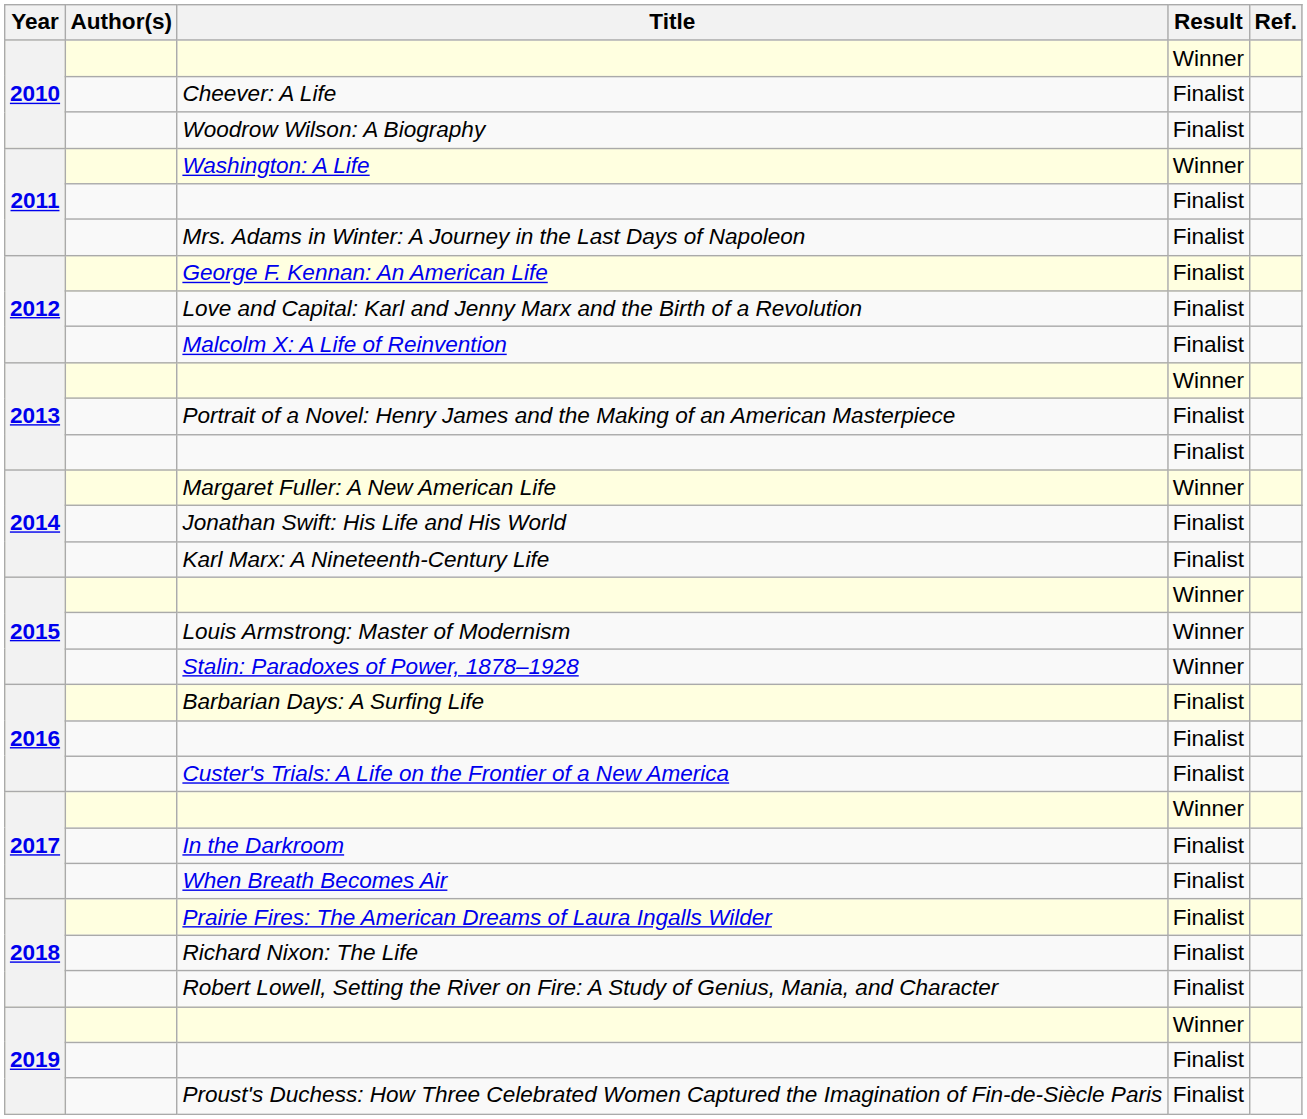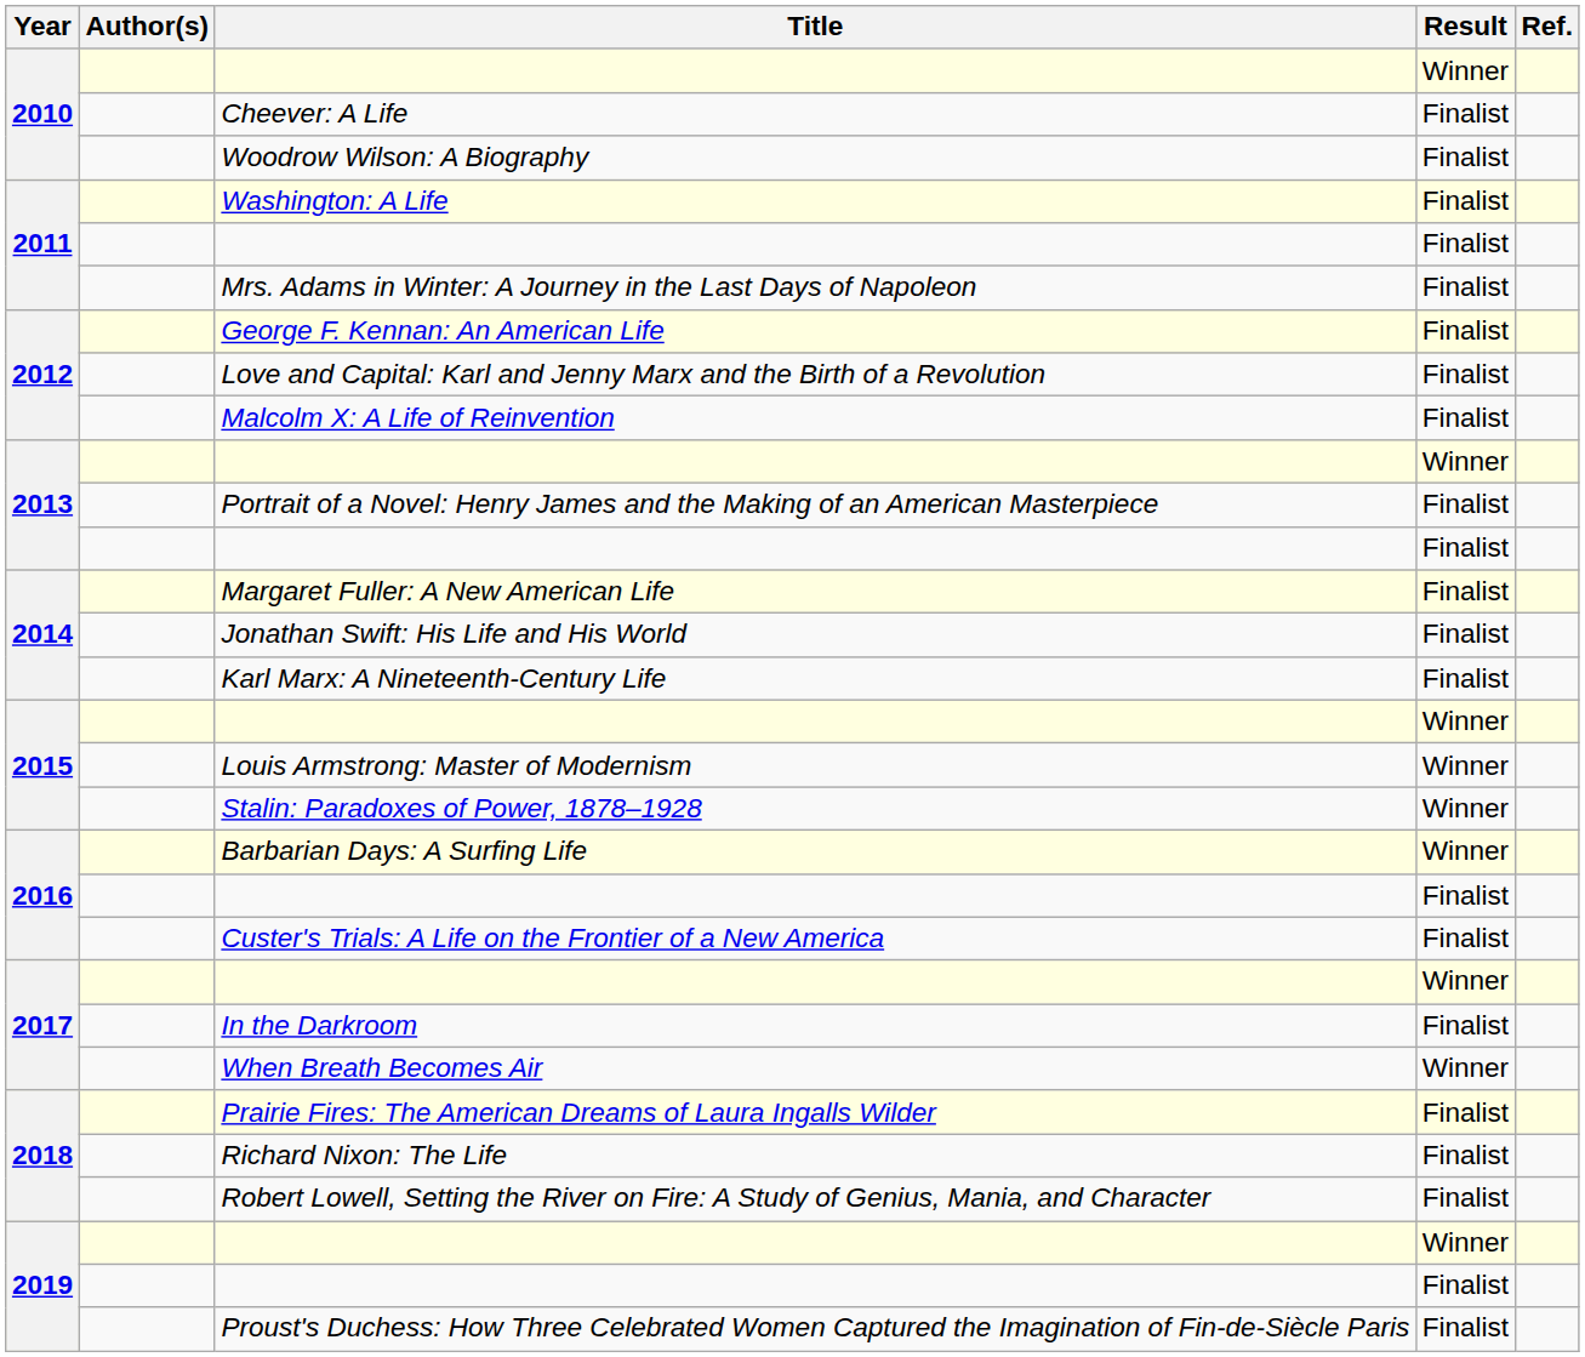 <table class="wikitable sortable mw-collapsible">
 <tr>
 <th>Year</th>
 <th>Author(s)</th>
 <th>Title</th>
 <th>Result</th>
 <th>Ref.</th>
 </tr>
 <tr style=background-color:lightyellow;>
 <th rowspan="3"><a href='#'>2010</a></th>
 <td></td>
 <td></td>
 <td>Winner</td>
 <td></td>
 </tr>
 <tr>
 <td></td>
 <td><em>Cheever: A Life</em></td>
 <td>Finalist</td>
 <td></td>
 </tr>
 <tr>
 <td></td>
 <td><em>Woodrow Wilson: A Biography</em></td>
 <td>Finalist</td>
 <td></td>
 </tr>
 <tr style=background-color:lightyellow;>
 <th rowspan="3"><a href='#'>2011</a></th>
 <td></td>
 <td><em><a href='#'>Washington: A Life</a></em></td>
-<td>Winner</td>
+<td>Finalist</td>
 <td></td>
 </tr>
 <tr>
 <td></td>
 <td></td>
 <td>Finalist</td>
 <td></td>
 </tr>
 <tr>
 <td></td>
 <td><em>Mrs. Adams in Winter: A Journey in the Last Days of Napoleon</em></td>
 <td>Finalist</td>
 <td></td>
 </tr>
 <tr style=background-color:lightyellow;>
 <th rowspan="3"><a href='#'>2012</a></th>
 <td></td>
 <td><em><a href='#'>George F. Kennan: An American Life</a></em></td>
 <td>Finalist</td>
 <td></td>
 </tr>
 <tr>
 <td></td>
 <td><em>Love and Capital: Karl and Jenny Marx and the Birth of a Revolution</em></td>
 <td>Finalist</td>
 <td></td>
 </tr>
 <tr>
 <td></td>
 <td><em><a href='#'>Malcolm X: A Life of Reinvention</a></em></td>
 <td>Finalist</td>
 <td></td>
 </tr>
 <tr style=background-color:lightyellow;>
 <th rowspan="3"><a href='#'>2013</a></th>
 <td></td>
 <td></td>
 <td>Winner</td>
 <td></td>
 </tr>
 <tr>
 <td></td>
 <td><em>Portrait of a Novel: Henry James and the Making of an American Masterpiece</em></td>
 <td>Finalist</td>
 <td></td>
 </tr>
 <tr>
 <td></td>
 <td></td>
 <td>Finalist</td>
 <td></td>
 </tr>
 <tr style=background-color:lightyellow;>
 <th rowspan="3"><a href='#'>2014</a></th>
 <td></td>
 <td><em>Margaret Fuller: A New American Life</em></td>
-<td>Winner</td>
+<td>Finalist</td>
 <td></td>
 </tr>
 <tr>
 <td></td>
 <td><em>Jonathan Swift: His Life and His World</em></td>
 <td>Finalist</td>
 <td></td>
 </tr>
 <tr>
 <td></td>
 <td><em>Karl Marx: A Nineteenth-Century Life</em></td>
 <td>Finalist</td>
 <td></td>
 </tr>
 <tr style=background-color:lightyellow;>
 <th rowspan="3"><a href='#'>2015</a></th>
 <td></td>
 <td></td>
 <td>Winner</td>
 <td></td>
 </tr>
 <tr>
 <td></td>
 <td><em>Louis Armstrong: Master of Modernism</em></td>
 <td>Winner</td>
 <td></td>
 </tr>
 <tr>
 <td></td>
 <td><em><a href='#'>Stalin: Paradoxes of Power, 1878–1928</a></em></td>
 <td>Winner</td>
 <td></td>
 </tr>
 <tr style=background-color:lightyellow;>
 <th rowspan="3"><a href='#'>2016</a></th>
 <td></td>
 <td><em>Barbarian Days: A Surfing Life</em></td>
-<td>Finalist</td>
+<td>Winner</td>
 <td></td>
 </tr>
 <tr>
 <td></td>
 <td></td>
 <td>Finalist</td>
 <td></td>
 </tr>
 <tr>
 <td></td>
 <td><em><a href='#'>Custer's Trials: A Life on the Frontier of a New America</a></em></td>
 <td>Finalist</td>
 <td></td>
 </tr>
 <tr style=background-color:lightyellow;>
 <th rowspan="3"><a href='#'>2017</a></th>
 <td></td>
 <td></td>
 <td>Winner</td>
 <td></td>
 </tr>
 <tr>
 <td></td>
 <td><em><a href='#'>In the Darkroom</a></em></td>
 <td>Finalist</td>
 <td></td>
 </tr>
 <tr>
 <td></td>
 <td><em><a href='#'>When Breath Becomes Air</a></em></td>
-<td>Finalist</td>
+<td>Winner</td>
 <td></td>
 </tr>
 <tr style=background-color:lightyellow;>
 <th rowspan="3"><a href='#'>2018</a></th>
 <td></td>
 <td><em><a href='#'>Prairie Fires: The American Dreams of Laura Ingalls Wilder</a></em></td>
 <td>Finalist</td>
 <td></td>
 </tr>
 <tr>
 <td></td>
 <td><em>Richard Nixon: The Life</em></td>
 <td>Finalist</td>
 <td></td>
 </tr>
 <tr>
 <td></td>
 <td><em>Robert Lowell, Setting the River on Fire: A Study of Genius, Mania, and Character</em></td>
 <td>Finalist</td>
 <td></td>
 </tr>
 <tr style=background-color:lightyellow;>
 <th rowspan="3"><a href='#'>2019</a></th>
 <td></td>
 <td></td>
 <td>Winner</td>
 <td></td>
 </tr>
 <tr>
 <td></td>
 <td></td>
 <td>Finalist</td>
 <td></td>
 </tr>
 <tr>
 <td></td>
 <td><em>Proust's Duchess: How Three Celebrated Women Captured the Imagination of Fin-de-Siècle Paris</em></td>
 <td>Finalist</td>
 <td></td>
 </tr>
 </table>
